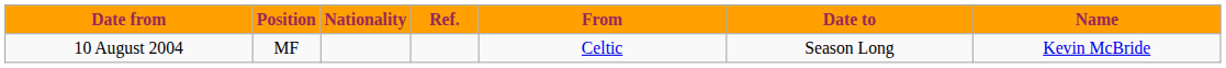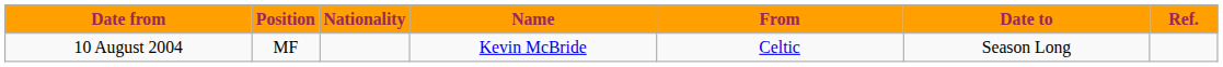 <table class="wikitable"  style="text-align:center; font-size:90%; ">
 <tr>
 <th style="background:#ffa000; color:#98285c; width:200px;">Date from</th>
 <th style="background:#ffa000; color:#98285c; width:50px;">Position</th>
 <th style="background:#ffa000; color:#98285c; width:50px;">Nationality</th>
-<th style="background:#ffa000; color:#98285c; width:50px;">Ref.</th>
+<th style="background:#ffa000; color:#98285c; width:200px;">Name</th>
 <th style="background:#ffa000; color:#98285c; width:200px;">From</th>
 <th style="background:#ffa000; color:#98285c; width:200px;">Date to</th>
-<th style="background:#ffa000; color:#98285c; width:200px;">Name</th>
+<th style="background:#ffa000; color:#98285c; width:50px;">Ref.</th>
 </tr>
 <tr>
 <td>10 August 2004</td>
 <td>MF</td>
 <td></td>
-<td></td>
+<td><a href='#'>Kevin McBride</a></td>
 <td><a href='#'>Celtic</a></td>
 <td>Season Long</td>
-<td><a href='#'>Kevin McBride</a></td>
+<td></td>
 </tr>
 </table>
